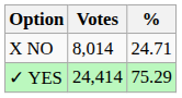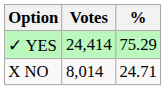 <table class="wikitable">
 <tr>
 <th>Option</th>
 <th>Votes</th>
 <th>%</th>
 </tr>
 <tr>
+<td style=background:#bbf8be>✓ YES</td>
+<td style=background:#bbf8be>24,414</td>
+<td style=background:#bbf8be>75.29</td>
+</tr>
+<tr>
 <td>X NO</td>
 <td>8,014</td>
 <td>24.71</td>
 </tr>
-<tr>
-<td style=background:#bbf8be>✓ YES</td>
-<td style=background:#bbf8be>24,414</td>
-<td style=background:#bbf8be>75.29</td>
-</tr>
 </table>
